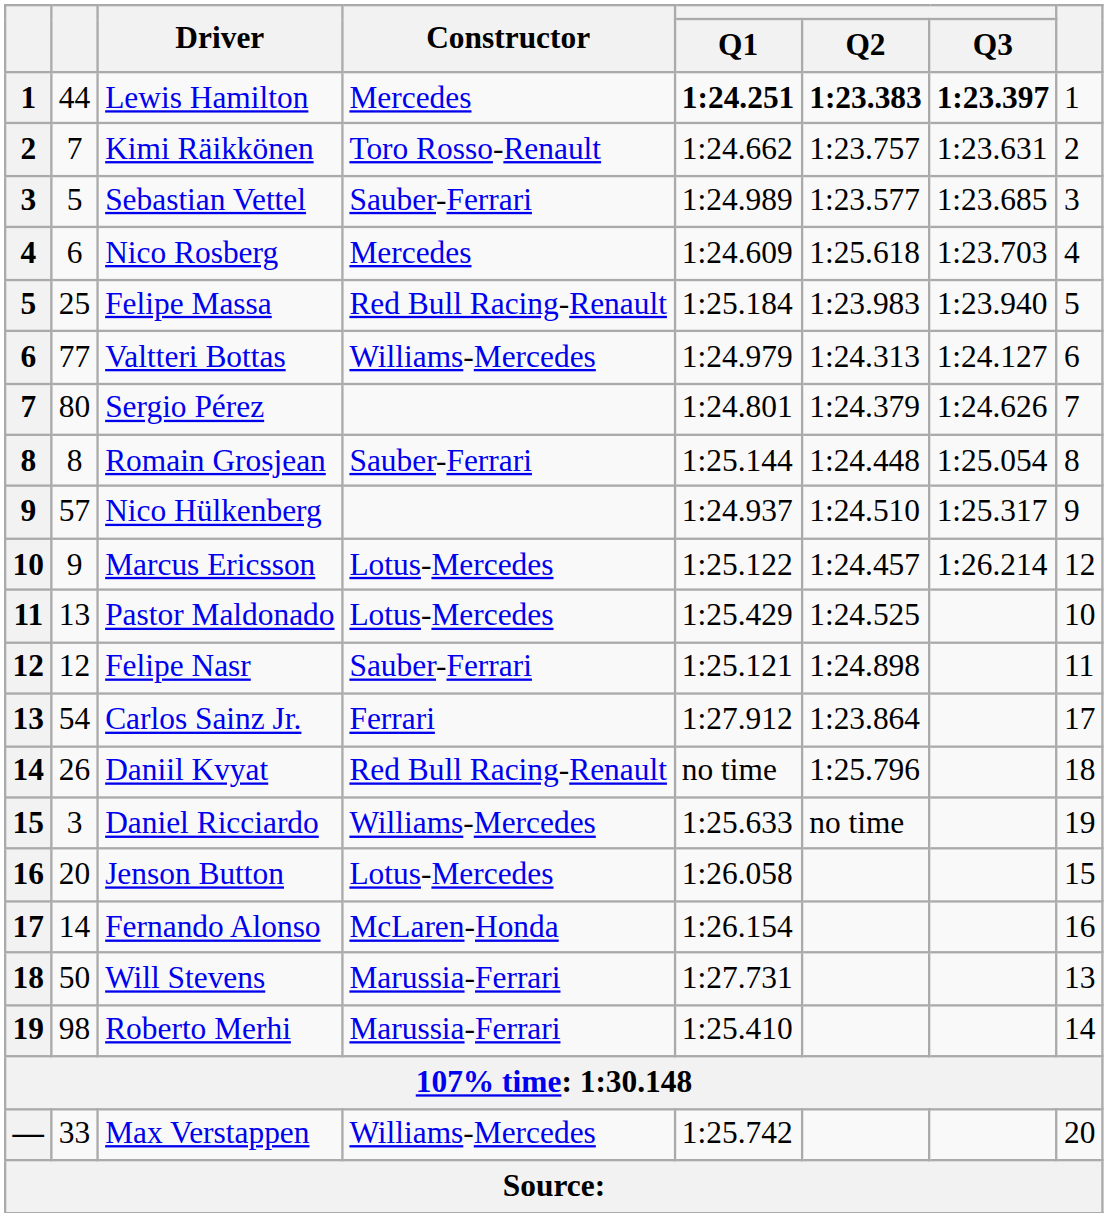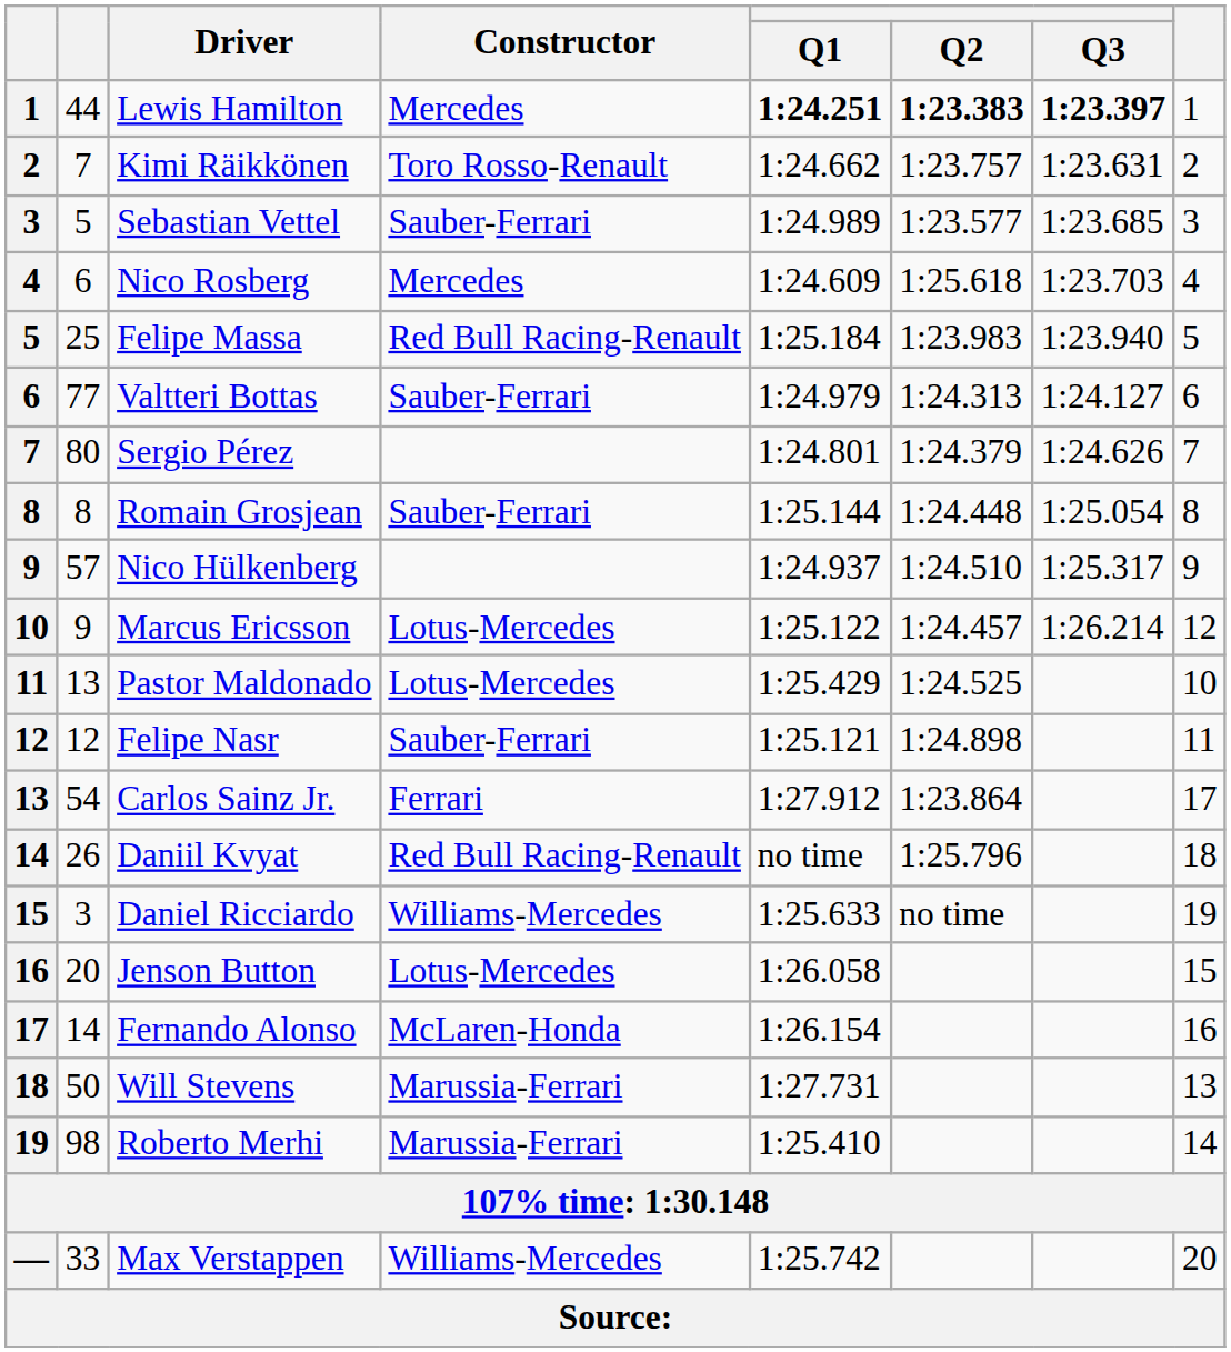 <table class="wikitable sortable" style="font-size: 85%;">
 <tr>
 <th rowspan="2"></th>
 <th rowspan="2"></th>
 <th rowspan="2">Driver</th>
 <th rowspan="2">Constructor</th>
 <th colspan="3"></th>
 <th rowspan="2"></th>
 </tr>
 <tr>
 <th>Q1</th>
 <th>Q2</th>
 <th>Q3</th>
 </tr>
 <tr>
 <th>1</th>
 <td style="text-align:center">44</td>
 <td> <a href='#'>Lewis Hamilton</a></td>
 <td><a href='#'>Mercedes</a></td>
 <td><strong>1:24.251</strong></td>
 <td><strong>1:23.383</strong></td>
 <td><strong>1:23.397</strong></td>
 <td>1</td>
 </tr>
 <tr>
 <th>2</th>
 <td style="text-align:center">7</td>
 <td> <a href='#'>Kimi Räikkönen</a></td>
 <td><a href='#'>Toro Rosso</a>-<a href='#'>Renault</a></td>
 <td>1:24.662</td>
 <td>1:23.757</td>
 <td>1:23.631</td>
 <td>2</td>
 </tr>
 <tr>
 <th>3</th>
 <td style="text-align:center">5</td>
 <td> <a href='#'>Sebastian Vettel</a></td>
 <td><a href='#'>Sauber</a>-<a href='#'>Ferrari</a></td>
 <td>1:24.989</td>
 <td>1:23.577</td>
 <td>1:23.685</td>
 <td>3</td>
 </tr>
 <tr>
 <th>4</th>
 <td style="text-align:center">6</td>
 <td> <a href='#'>Nico Rosberg</a></td>
 <td><a href='#'>Mercedes</a></td>
 <td>1:24.609</td>
 <td>1:25.618</td>
 <td>1:23.703</td>
 <td>4</td>
 </tr>
 <tr>
 <th>5</th>
 <td style="text-align:center">25</td>
 <td> <a href='#'>Felipe Massa</a></td>
 <td><a href='#'>Red Bull Racing</a>-<a href='#'>Renault</a></td>
 <td>1:25.184</td>
 <td>1:23.983</td>
 <td>1:23.940</td>
 <td>5</td>
 </tr>
 <tr>
 <th>6</th>
 <td style="text-align:center">77</td>
 <td> <a href='#'>Valtteri Bottas</a></td>
-<td><a href='#'>Williams</a>-<a href='#'>Mercedes</a></td>
+<td><a href='#'>Sauber</a>-<a href='#'>Ferrari</a></td>
 <td>1:24.979</td>
 <td>1:24.313</td>
 <td>1:24.127</td>
 <td>6</td>
 </tr>
 <tr>
 <th>7</th>
 <td style="text-align:center">80</td>
 <td> <a href='#'>Sergio Pérez</a></td>
 <td></td>
 <td>1:24.801</td>
 <td>1:24.379</td>
 <td>1:24.626</td>
 <td>7</td>
 </tr>
 <tr>
 <th>8</th>
 <td style="text-align:center">8</td>
 <td> <a href='#'>Romain Grosjean</a></td>
 <td><a href='#'>Sauber</a>-<a href='#'>Ferrari</a></td>
 <td>1:25.144</td>
 <td>1:24.448</td>
 <td>1:25.054</td>
 <td>8</td>
 </tr>
 <tr>
 <th>9</th>
 <td style="text-align:center">57</td>
 <td> <a href='#'>Nico Hülkenberg</a></td>
 <td></td>
 <td>1:24.937</td>
 <td>1:24.510</td>
 <td>1:25.317</td>
 <td>9</td>
 </tr>
 <tr>
 <th>10</th>
 <td style="text-align:center">9</td>
 <td> <a href='#'>Marcus Ericsson</a></td>
 <td><a href='#'>Lotus</a>-<a href='#'>Mercedes</a></td>
 <td>1:25.122</td>
 <td>1:24.457</td>
 <td>1:26.214</td>
 <td>12</td>
 </tr>
 <tr>
 <th>11</th>
 <td style="text-align:center">13</td>
 <td> <a href='#'>Pastor Maldonado</a></td>
 <td><a href='#'>Lotus</a>-<a href='#'>Mercedes</a></td>
 <td>1:25.429</td>
 <td>1:24.525</td>
 <td></td>
 <td>10</td>
 </tr>
 <tr>
 <th>12</th>
 <td style="text-align:center">12</td>
 <td> <a href='#'>Felipe Nasr</a></td>
 <td><a href='#'>Sauber</a>-<a href='#'>Ferrari</a></td>
 <td>1:25.121</td>
 <td>1:24.898</td>
 <td></td>
 <td>11</td>
 </tr>
 <tr>
 <th>13</th>
 <td style="text-align:center">54</td>
 <td> <a href='#'>Carlos Sainz Jr.</a></td>
 <td><a href='#'>Ferrari</a></td>
 <td>1:27.912</td>
 <td>1:23.864</td>
 <td></td>
 <td>17</td>
 </tr>
 <tr>
 <th>14</th>
 <td style="text-align:center">26</td>
 <td> <a href='#'>Daniil Kvyat</a></td>
 <td><a href='#'>Red Bull Racing</a>-<a href='#'>Renault</a></td>
 <td>no time</td>
 <td>1:25.796</td>
 <td></td>
 <td>18</td>
 </tr>
 <tr>
 <th>15</th>
 <td style="text-align:center">3</td>
 <td> <a href='#'>Daniel Ricciardo</a></td>
 <td><a href='#'>Williams</a>-<a href='#'>Mercedes</a></td>
 <td>1:25.633</td>
 <td>no time</td>
 <td></td>
 <td>19</td>
 </tr>
 <tr>
 <th>16</th>
 <td style="text-align:center">20</td>
 <td> <a href='#'>Jenson Button</a></td>
 <td><a href='#'>Lotus</a>-<a href='#'>Mercedes</a></td>
 <td>1:26.058</td>
 <td></td>
 <td></td>
 <td>15</td>
 </tr>
 <tr>
 <th>17</th>
 <td align="center">14</td>
 <td> <a href='#'>Fernando Alonso</a></td>
 <td><a href='#'>McLaren</a>-<a href='#'>Honda</a></td>
 <td>1:26.154</td>
 <td></td>
 <td></td>
 <td>16</td>
 </tr>
 <tr>
 <th>18</th>
 <td style="text-align:center">50</td>
 <td> <a href='#'>Will Stevens</a></td>
 <td><a href='#'>Marussia</a>-<a href='#'>Ferrari</a></td>
 <td>1:27.731</td>
 <td></td>
 <td></td>
 <td>13</td>
 </tr>
 <tr>
 <th>19</th>
 <td style="text-align:center">98</td>
 <td> <a href='#'>Roberto Merhi</a></td>
 <td><a href='#'>Marussia</a>-<a href='#'>Ferrari</a></td>
 <td>1:25.410</td>
 <td></td>
 <td></td>
 <td>14</td>
 </tr>
 <tr>
 <th colspan=8><a href='#'>107% time</a>: 1:30.148</th>
 </tr>
 <tr>
 <th>—</th>
 <td style="text-align:center">33</td>
 <td> <a href='#'>Max Verstappen</a></td>
 <td><a href='#'>Williams</a>-<a href='#'>Mercedes</a></td>
 <td>1:25.742</td>
 <td></td>
 <td></td>
 <td>20</td>
 </tr>
 <tr>
 <th colspan=8>Source:</th>
 </tr>
 <tr>
 </tr>
 </table>
